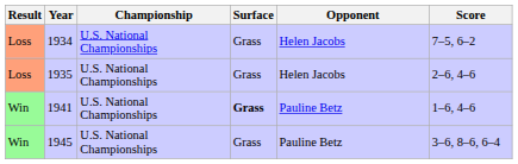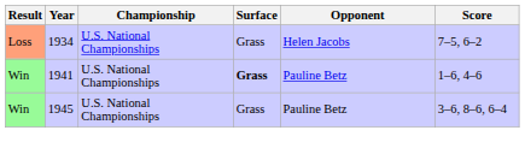 <table class='sortable wikitable'>
 <tr>
 <th style="width:40px">Result</th>
 <th style="width:35px">Year</th>
 <th style="width:190px">Championship</th>
 <th style="width:50px">Surface</th>
 <th style="width:190px">Opponent</th>
 <th style="width:100px" class="unsortable">Score</th>
 </tr>
 <tr style="background:#ccf;">
 <td style="background:#ffa07a;">Loss</td>
 <td>1934</td>
 <td><a href='#'>U.S. National Championships</a></td>
 <td>Grass</td>
 <td> <a href='#'>Helen Jacobs</a></td>
 <td>7–5, 6–2</td>
 </tr>
 <tr style="background:#ccf;">
-<td style="background:#ffa07a;">Loss</td>
-<td>1935</td>
-<td>U.S. National Championships</td>
-<td>Grass</td>
-<td> Helen Jacobs</td>
-<td>2–6, 4–6</td>
-</tr>
-<tr style="background:#ccf;">
 <td style="background:#98fb98;">Win</td>
 <td>1941</td>
 <td>U.S. National Championships</td>
 <td><strong>Grass</strong></td>
 <td> <a href='#'>Pauline Betz</a></td>
 <td>1–6, 4–6</td>
 </tr>
 <tr style="background:#ccf;">
 <td style="background:#98fb98;">Win</td>
 <td>1945</td>
 <td>U.S. National Championships</td>
 <td>Grass</td>
 <td> Pauline Betz</td>
 <td>3–6, 8–6, 6–4</td>
 </tr>
 </table>
